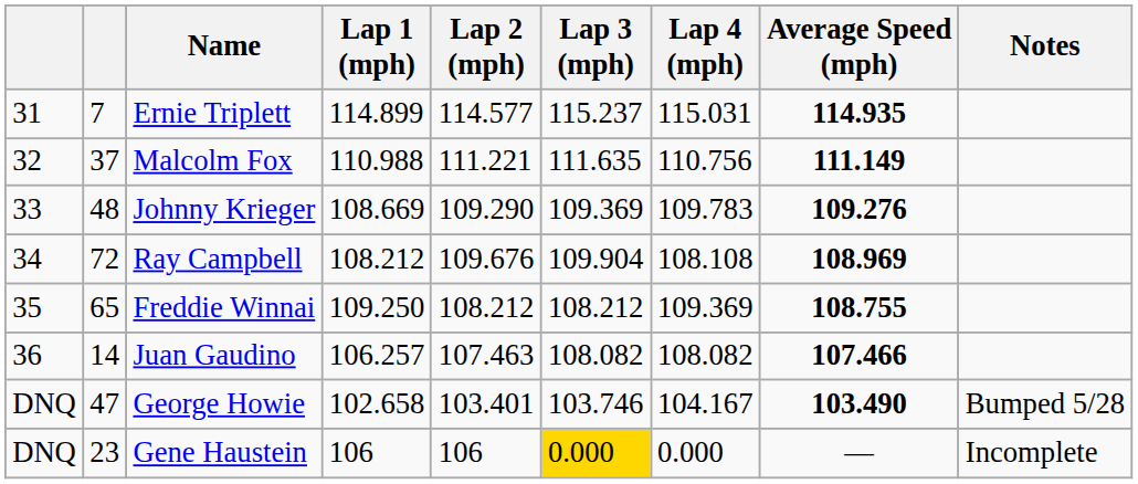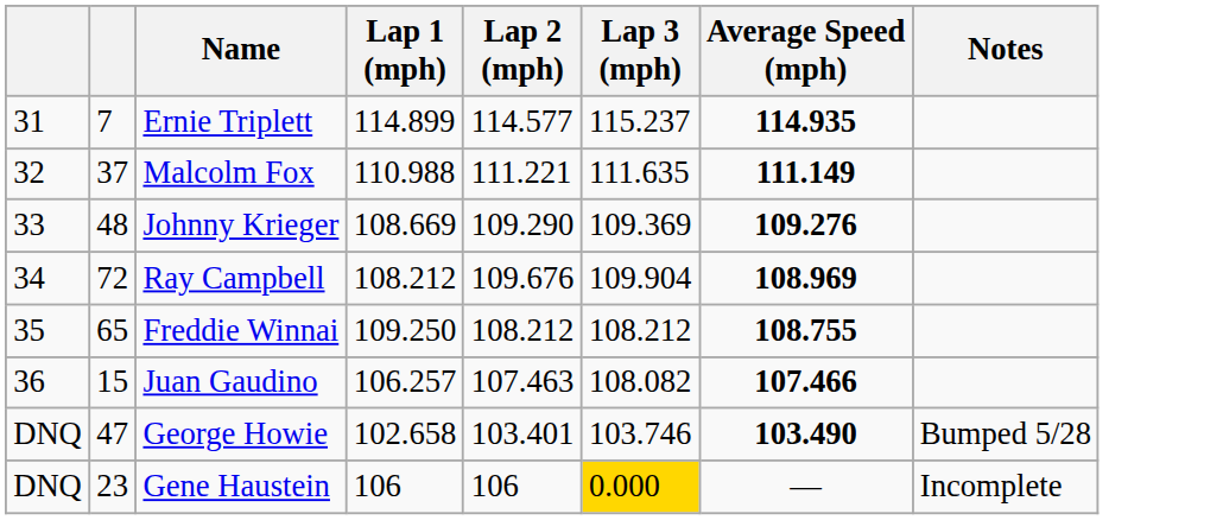 <table class="wikitable" style="font-size: 90%;">
 <tr align="center">
 <th></th>
 <th></th>
 <th>Name</th>
 <th>Lap 1<br>(mph)</th>
 <th>Lap 2<br>(mph)</th>
 <th>Lap 3<br>(mph)</th>
-<th>Lap 4<br>(mph)</th>
 <th>Average Speed<br>(mph)</th>
 <th>Notes</th>
 </tr>
 <tr>
 <td>31</td>
 <td>7</td>
 <td> <a href='#'>Ernie Triplett</a></td>
 <td>114.899</td>
 <td>114.577</td>
 <td>115.237</td>
-<td>115.031</td>
 <td align=center><strong>114.935</strong></td>
 <td></td>
 </tr>
 <tr>
 <td>32</td>
 <td>37</td>
 <td> <a href='#'>Malcolm Fox</a> <strong></strong></td>
 <td>110.988</td>
 <td>111.221</td>
 <td>111.635</td>
-<td>110.756</td>
 <td align=center><strong>111.149</strong></td>
 <td></td>
 </tr>
 <tr>
 <td>33</td>
 <td>48</td>
 <td> <a href='#'>Johnny Krieger</a> <strong></strong></td>
 <td>108.669</td>
 <td>109.290</td>
 <td>109.369</td>
-<td>109.783</td>
 <td align=center><strong>109.276</strong></td>
 <td></td>
 </tr>
 <tr>
 <td>34</td>
 <td>72</td>
 <td> <a href='#'>Ray Campbell</a> <strong></strong></td>
 <td>108.212</td>
 <td>109.676</td>
 <td>109.904</td>
-<td>108.108</td>
 <td align=center><strong>108.969</strong></td>
 <td></td>
 </tr>
 <tr>
 <td>35</td>
 <td>65</td>
 <td> <a href='#'>Freddie Winnai</a></td>
 <td>109.250</td>
 <td>108.212</td>
 <td>108.212</td>
-<td>109.369</td>
 <td align=center><strong>108.755</strong></td>
 <td></td>
 </tr>
 <tr>
 <td>36</td>
-<td>14</td>
+<td>15</td>
 <td> <a href='#'>Juan Gaudino</a> <strong></strong></td>
 <td>106.257</td>
 <td>107.463</td>
-<td>108.082</td>
 <td>108.082</td>
 <td align=center><strong>107.466</strong></td>
 <td></td>
 </tr>
 <tr>
 <td>DNQ</td>
 <td>47</td>
 <td> <a href='#'>George Howie</a></td>
 <td>102.658</td>
 <td>103.401</td>
 <td>103.746</td>
-<td>104.167</td>
 <td align=center><strong>103.490</strong></td>
 <td>Bumped 5/28</td>
 </tr>
 <tr>
 <td>DNQ</td>
 <td>23</td>
 <td> <a href='#'>Gene Haustein</a></td>
 <td>106</td>
 <td>106</td>
 <td style="background: gold;">0.000</td>
-<td>0.000</td>
 <td align=center>—</td>
 <td>Incomplete</td>
 </tr>
 </table>
